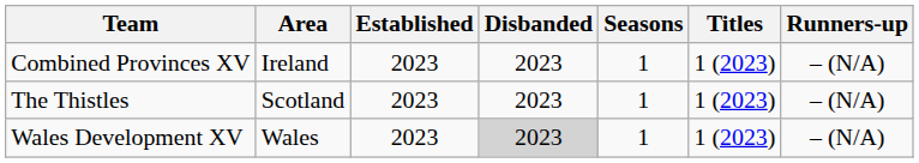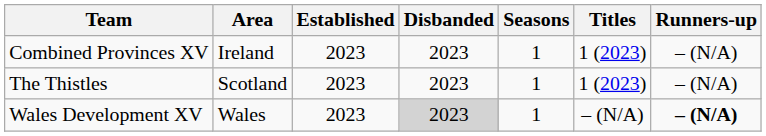 <table class="wikitable sortable" style="text-align:center">
 <tr>
 <th>Team</th>
 <th>Area</th>
 <th class="unsortable">Established</th>
 <th>Disbanded</th>
 <th>Seasons</th>
 <th>Titles</th>
 <th>Runners-up</th>
 </tr>
 <tr>
 <td align=left> Combined Provinces XV</td>
 <td align=left>Ireland</td>
 <td>2023</td>
 <td>2023</td>
 <td>1</td>
 <td>1 (<a href='#'>2023</a>)</td>
 <td>– (N/A)</td>
 </tr>
 <tr>
 <td align=left> The Thistles</td>
 <td align=left>Scotland</td>
 <td>2023</td>
 <td>2023</td>
 <td>1</td>
 <td>1 (<a href='#'>2023</a>)</td>
 <td>– (N/A)</td>
 </tr>
 <tr>
 <td align=left> Wales Development XV</td>
 <td align=left>Wales</td>
 <td>2023</td>
 <td style="background: lightgrey;">2023</td>
 <td>1</td>
-<td>1 (<a href='#'>2023</a>)</td>
 <td>– (N/A)</td>
+<td><strong>– (N/A)</strong></td>
 </tr>
 </table>
